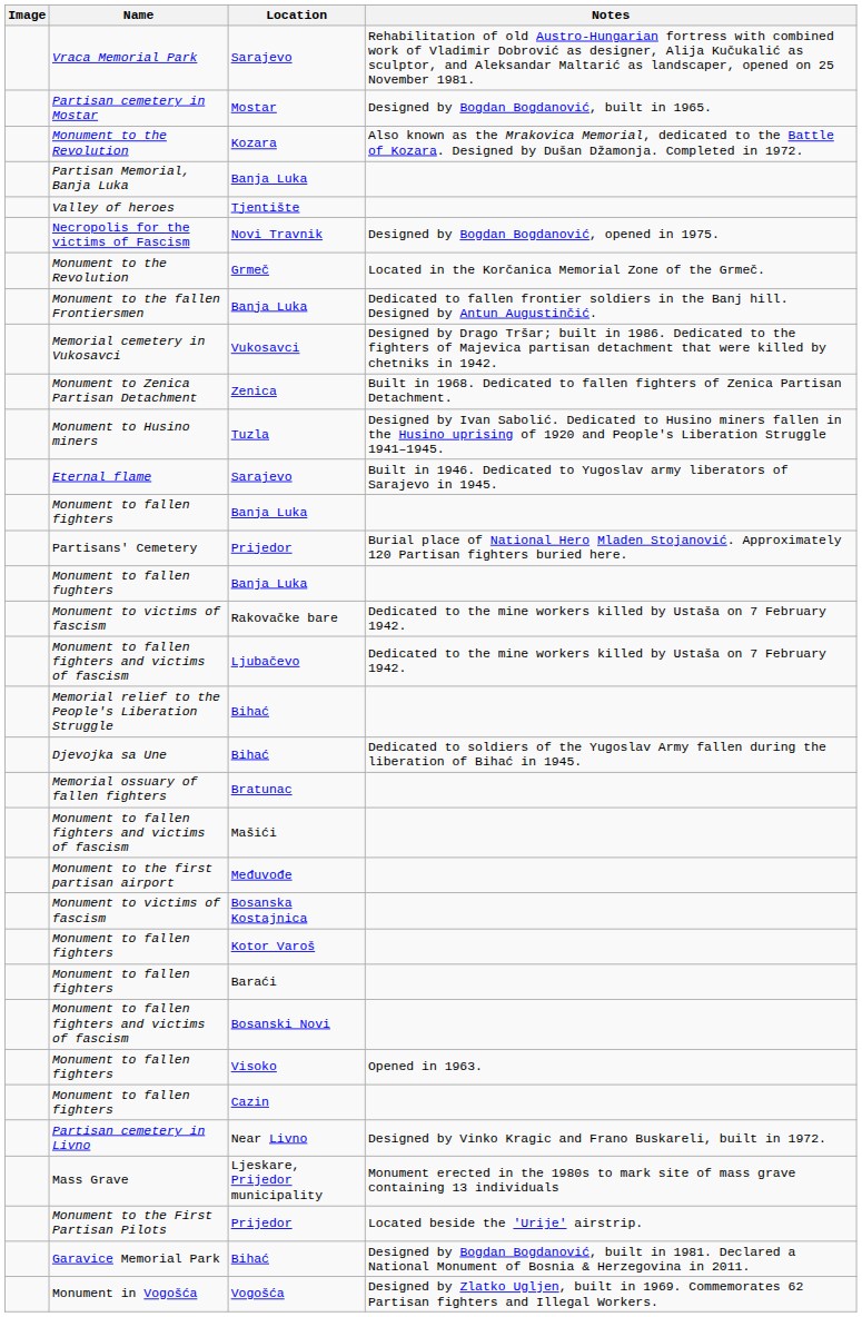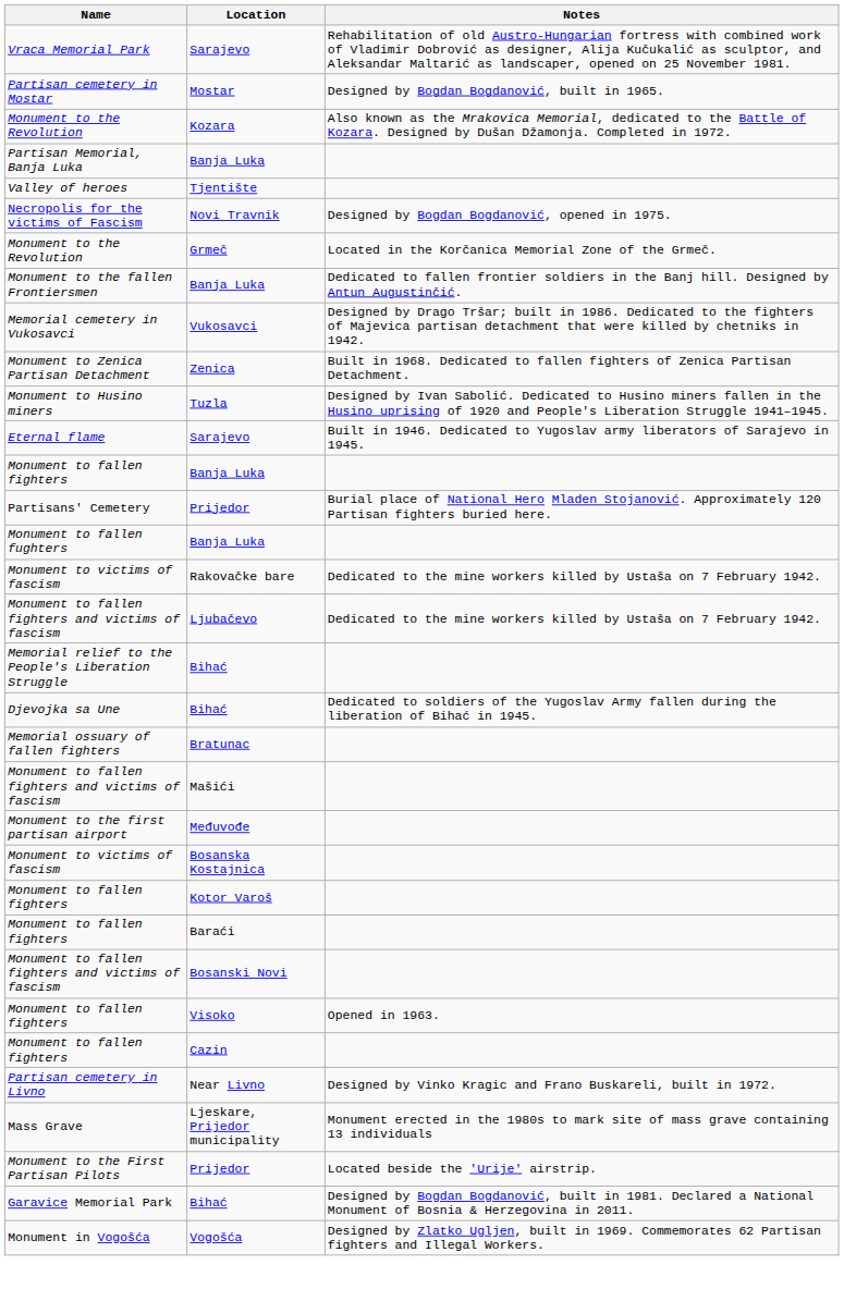 <table class="wikitable">
 <tr>
-<th><strong>Image</strong></th>
 <th><strong>Name</strong></th>
 <th><strong>Location</strong></th>
 <th><strong>Notes</strong></th>
 </tr>
 <tr>
-<td></td>
 <td><em><a href='#'>Vraca Memorial Park</a></em></td>
 <td><a href='#'>Sarajevo</a></td>
 <td>Rehabilitation of old <a href='#'>Austro-Hungarian</a> fortress with combined work of Vladimir Dobrović as designer, Alija Kučukalić as sculptor, and Aleksandar Maltarić as landscaper, opened on 25 November 1981.</td>
 </tr>
 <tr>
-<td></td>
 <td><em><a href='#'>Partisan cemetery in Mostar</a></em></td>
 <td><a href='#'>Mostar</a></td>
 <td>Designed by <a href='#'>Bogdan Bogdanović</a>, built in 1965.</td>
 </tr>
 <tr>
-<td></td>
 <td><em><a href='#'>Monument to the Revolution</a></em></td>
 <td><a href='#'>Kozara</a></td>
 <td>Also known as the <em>Mrakovica Memorial</em>, dedicated to the <a href='#'>Battle of Kozara</a>. Designed by Dušan Džamonja. Completed in 1972.</td>
 </tr>
 <tr>
-<td></td>
 <td><em>Partisan Memorial, Banja Luka</em></td>
 <td><a href='#'>Banja Luka</a></td>
 <td></td>
 </tr>
 <tr>
-<td></td>
 <td><em>Valley of heroes</em></td>
 <td><a href='#'>Tjentište</a></td>
 <td></td>
 </tr>
 <tr>
-<td></td>
 <td><a href='#'>Necropolis for the victims of Fascism</a></td>
 <td><a href='#'>Novi Travnik</a></td>
 <td>Designed by <a href='#'>Bogdan Bogdanović</a>, opened in 1975.</td>
 </tr>
 <tr>
-<td></td>
 <td><em>Monument to the Revolution</em></td>
 <td><a href='#'>Grmeč</a></td>
 <td>Located in the Korčanica Memorial Zone of the Grmeč.</td>
 </tr>
 <tr>
-<td></td>
 <td><em>Monument to the fallen Frontiersmen</em></td>
 <td><a href='#'>Banja Luka</a></td>
 <td>Dedicated to fallen frontier soldiers in the Banj hill. Designed by <a href='#'>Antun Augustinčić</a>.</td>
 </tr>
 <tr>
-<td></td>
 <td><em>Memorial cemetery in Vukosavci</em></td>
 <td><a href='#'>Vukosavci</a></td>
 <td>Designed by Drago Tršar; built in 1986. Dedicated to the fighters of Majevica partisan detachment that were killed by chetniks in 1942.</td>
 </tr>
 <tr>
-<td></td>
 <td><em>Monument to Zenica Partisan Detachment</em></td>
 <td><a href='#'>Zenica</a></td>
 <td>Built in 1968. Dedicated to fallen fighters of Zenica Partisan Detachment.</td>
 </tr>
 <tr>
-<td></td>
 <td><em>Monument to Husino miners</em></td>
 <td><a href='#'>Tuzla</a></td>
 <td>Designed by Ivan Sabolić. Dedicated to Husino miners fallen in the <a href='#'>Husino uprising</a> of 1920 and People's Liberation Struggle 1941–1945.</td>
 </tr>
 <tr>
-<td></td>
 <td><em><a href='#'>Eternal flame</a></em></td>
 <td><a href='#'>Sarajevo</a></td>
 <td>Built in 1946. Dedicated to Yugoslav army liberators of Sarajevo in 1945.</td>
 </tr>
 <tr>
-<td></td>
 <td><em>Monument to fallen fighters</em></td>
 <td><a href='#'>Banja Luka</a></td>
 <td></td>
 </tr>
 <tr>
-<td></td>
 <td>Partisans' Cemetery</td>
 <td><a href='#'>Prijedor</a></td>
 <td>Burial place of <a href='#'>National Hero</a> <a href='#'>Mladen Stojanović</a>. Approximately 120 Partisan fighters buried here.</td>
 </tr>
 <tr>
-<td></td>
 <td><em>Monument to fallen fughters</em></td>
 <td><a href='#'>Banja Luka</a></td>
 <td></td>
 </tr>
 <tr>
-<td></td>
 <td><em>Monument to victims of fascism</em></td>
 <td>Rakovačke bare</td>
 <td>Dedicated to the mine workers killed by Ustaša on 7 February 1942.</td>
 </tr>
 <tr>
-<td></td>
 <td><em>Monument to fallen fighters and victims of fascism</em></td>
 <td><a href='#'>Ljubačevo</a></td>
 <td>Dedicated to the mine workers killed by Ustaša on 7 February 1942.</td>
 </tr>
 <tr>
-<td></td>
 <td><em>Memorial relief to the People's Liberation Struggle</em></td>
 <td><a href='#'>Bihać</a></td>
 <td></td>
 </tr>
 <tr>
-<td></td>
 <td><em>Djevojka sa Une</em></td>
 <td><a href='#'>Bihać</a></td>
 <td>Dedicated to soldiers of the Yugoslav Army fallen during the liberation of Bihać in 1945.</td>
 </tr>
 <tr>
-<td></td>
 <td><em>Memorial ossuary of fallen fighters</em></td>
 <td><a href='#'>Bratunac</a></td>
 <td></td>
 </tr>
 <tr>
-<td></td>
 <td><em>Monument to fallen fighters and victims of fascism</em></td>
 <td>Mašići</td>
 <td></td>
 </tr>
 <tr>
-<td></td>
 <td><em>Monument to the first partisan airport</em></td>
 <td><a href='#'>Međuvođe</a></td>
 <td></td>
 </tr>
 <tr>
-<td></td>
 <td><em>Monument to victims of fascism</em></td>
 <td><a href='#'>Bosanska Kostajnica</a></td>
 <td></td>
 </tr>
 <tr>
-<td></td>
 <td><em>Monument to fallen fighters</em></td>
 <td><a href='#'>Kotor Varoš</a></td>
 <td></td>
 </tr>
 <tr>
-<td></td>
 <td><em>Monument to fallen fighters</em></td>
 <td>Baraći</td>
 <td></td>
 </tr>
 <tr>
-<td></td>
 <td><em>Monument to fallen fighters and victims of fascism</em></td>
 <td><a href='#'>Bosanski Novi</a></td>
 <td></td>
 </tr>
 <tr>
-<td></td>
 <td><em>Monument to fallen fighters</em></td>
 <td><a href='#'>Visoko</a></td>
 <td>Opened in 1963.</td>
 </tr>
 <tr>
-<td></td>
 <td><em>Monument to fallen fighters</em></td>
 <td><a href='#'>Cazin</a></td>
 <td></td>
 </tr>
 <tr>
-<td></td>
 <td><em><a href='#'>Partisan cemetery in Livno</a></em></td>
 <td>Near <a href='#'>Livno</a></td>
 <td>Designed by Vinko Kragic and Frano Buskareli, built in 1972.</td>
 </tr>
 <tr>
-<td></td>
 <td>Mass Grave</td>
 <td>Ljeskare, <a href='#'>Prijedor</a> municipality</td>
 <td>Monument erected in the 1980s to mark site of mass grave containing 13 individuals</td>
 </tr>
 <tr>
-<td></td>
 <td><em>Monument to the First Partisan Pilots</em></td>
 <td><a href='#'>Prijedor</a></td>
 <td>Located beside the <a href='#'>'Urije'</a> airstrip.</td>
 </tr>
 <tr>
-<td></td>
 <td><a href='#'>Garavice</a> Memorial Park</td>
 <td><a href='#'>Bihać</a></td>
 <td>Designed by <a href='#'>Bogdan Bogdanović</a>, built in 1981. Declared a National Monument of Bosnia & Herzegovina in 2011.</td>
 </tr>
 <tr>
-<td></td>
 <td>Monument in <a href='#'>Vogošća</a></td>
 <td><a href='#'>Vogošća</a></td>
 <td>Designed by <a href='#'>Zlatko Ugljen</a>, built in 1969. Commemorates 62 Partisan fighters and Illegal Workers.</td>
 </tr>
 </table>
